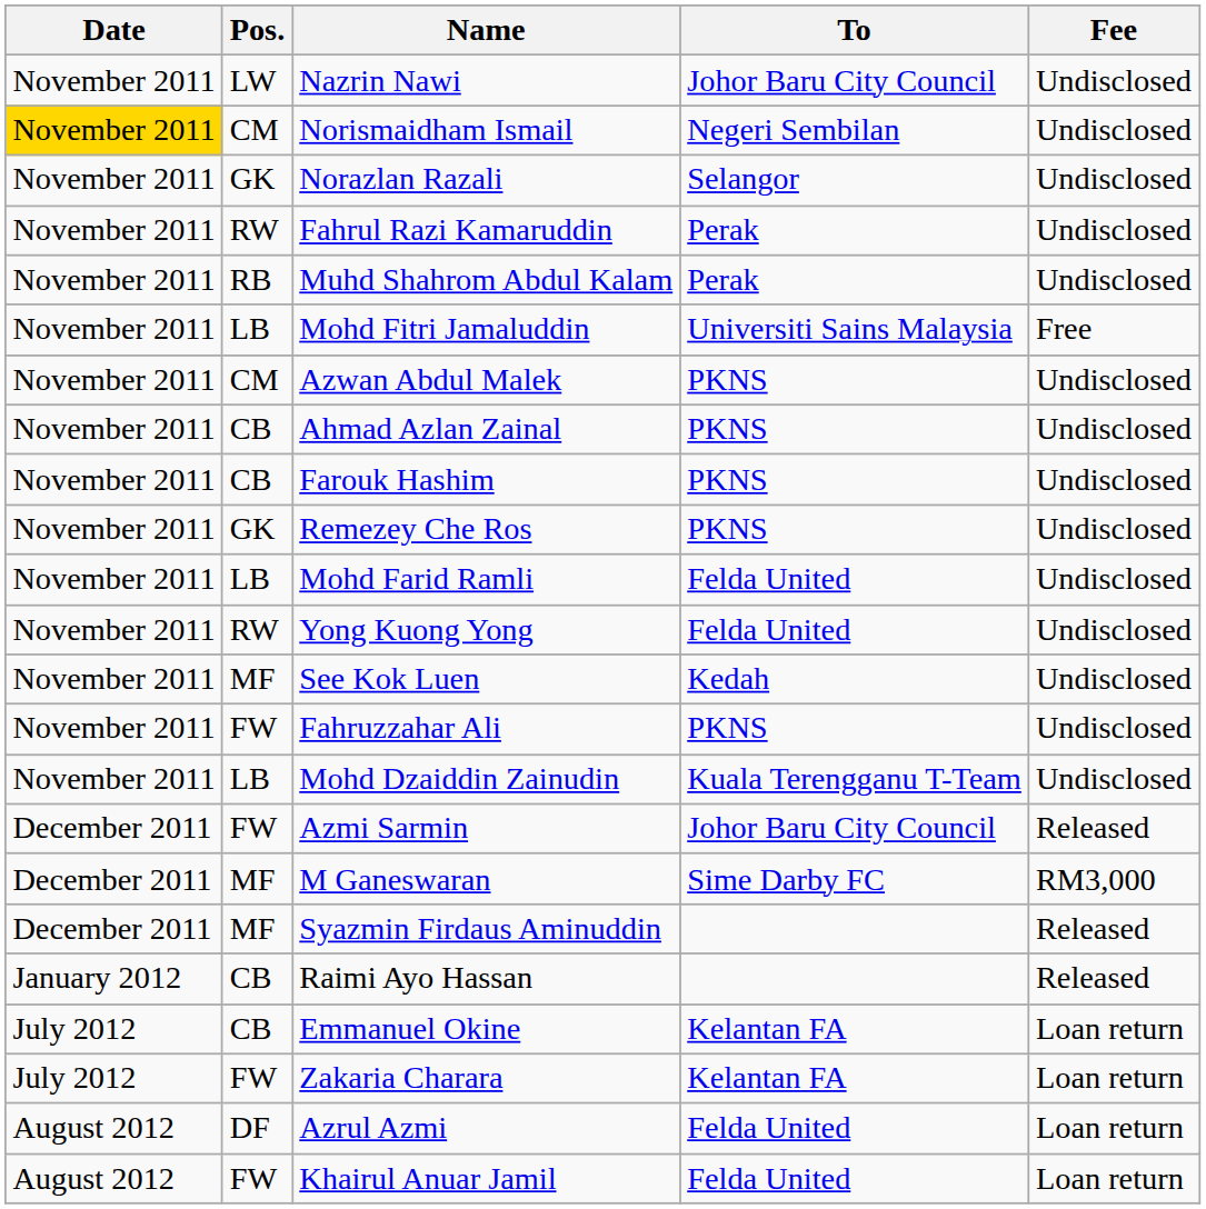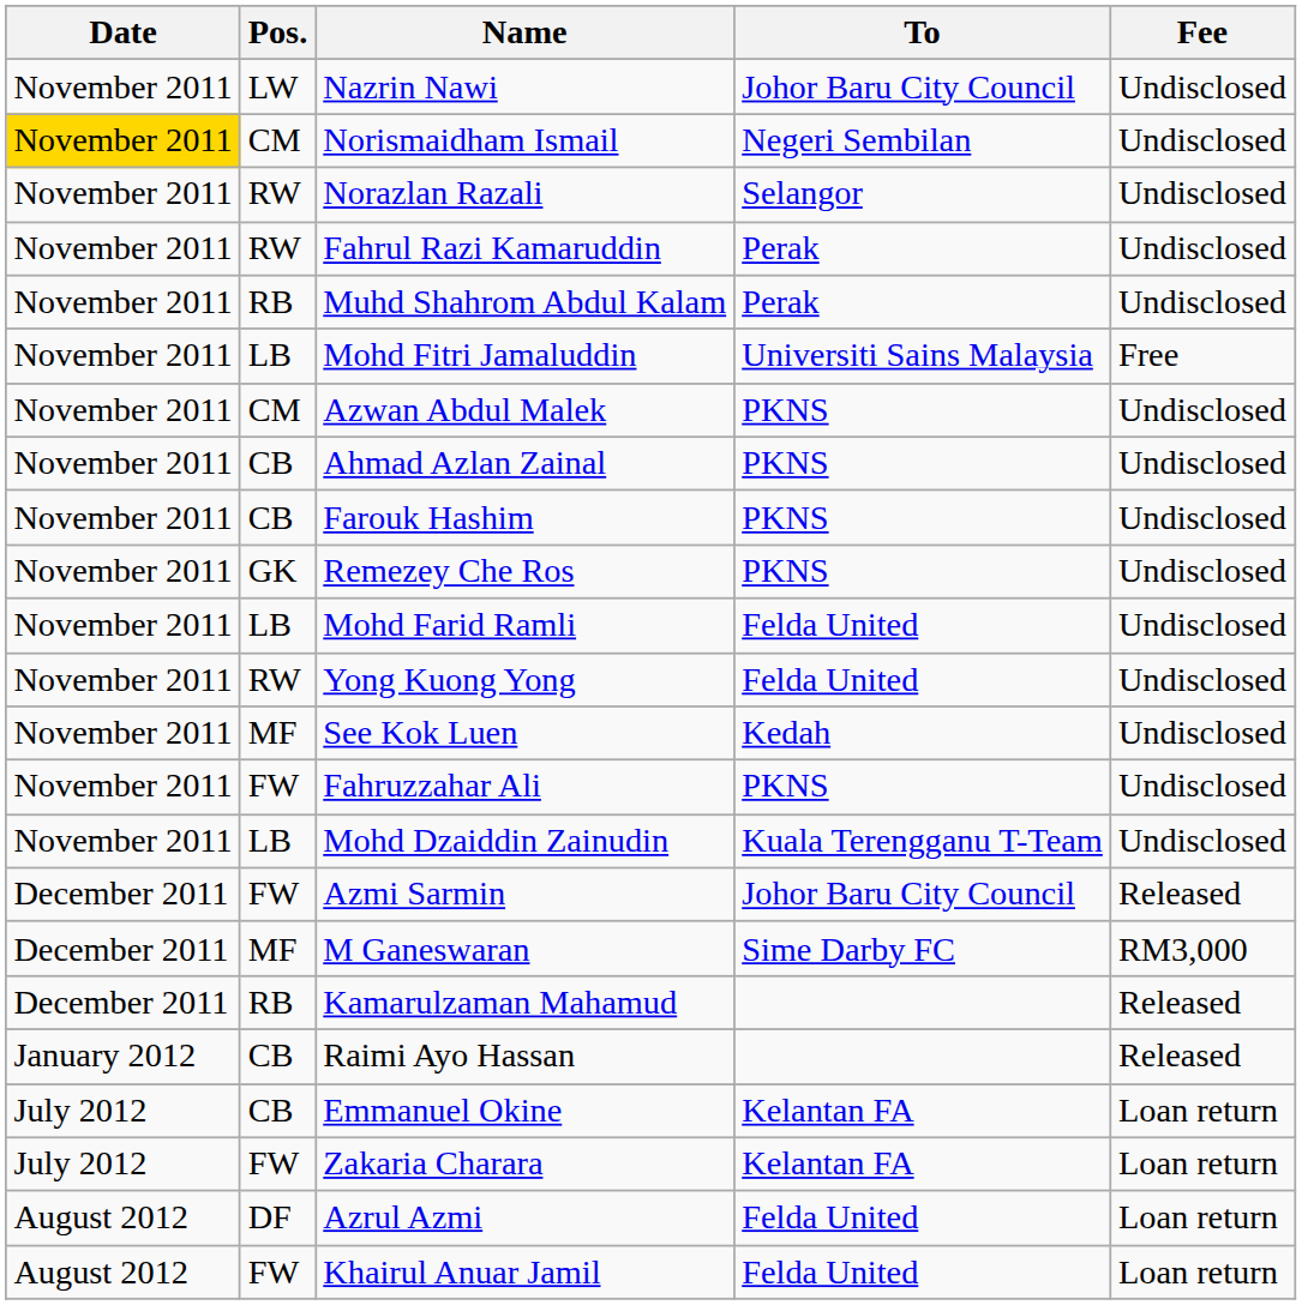 <table class="wikitable">
 <tr>
 <th>Date</th>
 <th>Pos.</th>
 <th>Name</th>
 <th>To</th>
 <th>Fee</th>
 </tr>
 <tr>
 <td>November 2011</td>
 <td>LW</td>
 <td> <a href='#'>Nazrin Nawi</a></td>
 <td> <a href='#'>Johor Baru City Council</a></td>
 <td>Undisclosed</td>
 </tr>
 <tr>
 <td style="background: gold;">November 2011</td>
 <td>CM</td>
 <td> <a href='#'>Norismaidham Ismail</a></td>
 <td> <a href='#'>Negeri Sembilan</a></td>
 <td>Undisclosed</td>
 </tr>
 <tr>
 <td>November 2011</td>
-<td>GK</td>
+<td>RW</td>
 <td> <a href='#'>Norazlan Razali</a></td>
 <td> <a href='#'>Selangor</a></td>
 <td>Undisclosed</td>
 </tr>
 <tr>
 <td>November 2011</td>
 <td>RW</td>
 <td> <a href='#'>Fahrul Razi Kamaruddin</a></td>
 <td> <a href='#'>Perak</a></td>
 <td>Undisclosed</td>
 </tr>
 <tr>
 <td>November 2011</td>
 <td>RB</td>
 <td> <a href='#'>Muhd Shahrom Abdul Kalam</a></td>
 <td> <a href='#'>Perak</a></td>
 <td>Undisclosed</td>
 </tr>
 <tr>
 <td>November 2011</td>
 <td>LB</td>
 <td> <a href='#'>Mohd Fitri Jamaluddin</a></td>
 <td> <a href='#'>Universiti Sains Malaysia</a></td>
 <td>Free</td>
 </tr>
 <tr>
 <td>November 2011</td>
 <td>CM</td>
 <td> <a href='#'>Azwan Abdul Malek</a></td>
 <td> <a href='#'>PKNS</a></td>
 <td>Undisclosed</td>
 </tr>
 <tr>
 <td>November 2011</td>
 <td>CB</td>
 <td> <a href='#'>Ahmad Azlan Zainal</a></td>
 <td> <a href='#'>PKNS</a></td>
 <td>Undisclosed</td>
 </tr>
 <tr>
 <td>November 2011</td>
 <td>CB</td>
 <td> <a href='#'>Farouk Hashim</a></td>
 <td> <a href='#'>PKNS</a></td>
 <td>Undisclosed</td>
 </tr>
 <tr>
 <td>November 2011</td>
 <td>GK</td>
 <td> <a href='#'>Remezey Che Ros</a></td>
 <td> <a href='#'>PKNS</a></td>
 <td>Undisclosed</td>
 </tr>
 <tr>
 <td>November 2011</td>
 <td>LB</td>
 <td> <a href='#'>Mohd Farid Ramli</a></td>
 <td> <a href='#'>Felda United</a></td>
 <td>Undisclosed</td>
 </tr>
 <tr>
 <td>November 2011</td>
 <td>RW</td>
 <td> <a href='#'>Yong Kuong Yong</a></td>
 <td> <a href='#'>Felda United</a></td>
 <td>Undisclosed</td>
 </tr>
 <tr>
 <td>November 2011</td>
 <td>MF</td>
 <td> <a href='#'>See Kok Luen</a></td>
 <td> <a href='#'>Kedah</a></td>
 <td>Undisclosed</td>
 </tr>
 <tr>
 <td>November 2011</td>
 <td>FW</td>
 <td> <a href='#'>Fahruzzahar Ali</a></td>
 <td> <a href='#'>PKNS</a></td>
 <td>Undisclosed</td>
 </tr>
 <tr>
 <td>November 2011</td>
 <td>LB</td>
 <td> <a href='#'>Mohd Dzaiddin Zainudin</a></td>
 <td> <a href='#'>Kuala Terengganu T-Team</a></td>
 <td>Undisclosed</td>
 </tr>
 <tr>
 <td>December 2011</td>
 <td>FW</td>
 <td> <a href='#'>Azmi Sarmin</a></td>
 <td> <a href='#'>Johor Baru City Council</a></td>
 <td>Released</td>
 </tr>
 <tr>
 <td>December 2011</td>
 <td>MF</td>
 <td> <a href='#'>M Ganeswaran</a></td>
 <td> <a href='#'>Sime Darby FC</a></td>
 <td>RM3,000</td>
 </tr>
 <tr>
 <td>December 2011</td>
-<td>MF</td>
-<td> <a href='#'>Syazmin Firdaus Aminuddin</a></td>
+<td>RB</td>
+<td> <a href='#'>Kamarulzaman Mahamud</a></td>
 <td></td>
 <td>Released</td>
 </tr>
 <tr>
 <td>January 2012</td>
 <td>CB</td>
 <td> Raimi Ayo Hassan</td>
 <td></td>
 <td>Released</td>
 </tr>
 <tr>
 <td>July 2012</td>
 <td>CB</td>
 <td> <a href='#'>Emmanuel Okine</a></td>
 <td> <a href='#'>Kelantan FA</a></td>
 <td>Loan return</td>
 </tr>
 <tr>
 <td>July 2012</td>
 <td>FW</td>
 <td> <a href='#'>Zakaria Charara</a></td>
 <td> <a href='#'>Kelantan FA</a></td>
 <td>Loan return</td>
 </tr>
 <tr>
 <td>August 2012</td>
 <td>DF</td>
 <td> <a href='#'>Azrul Azmi</a></td>
 <td> <a href='#'>Felda United</a></td>
 <td>Loan return</td>
 </tr>
 <tr>
 <td>August 2012</td>
 <td>FW</td>
 <td> <a href='#'>Khairul Anuar Jamil</a></td>
 <td> <a href='#'>Felda United</a></td>
 <td>Loan return</td>
 </tr>
 </table>
